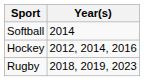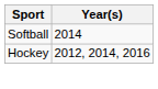 <table class="wikitable">
 <tr>
 <th>Sport</th>
 <th>Year(s)</th>
 </tr>
 <tr>
 <td>Softball</td>
 <td>2014</td>
 </tr>
 <tr>
 <td>Hockey</td>
 <td>2012, 2014, 2016</td>
 </tr>
-<tr>
-<td>Rugby</td>
-<td>2018, 2019, 2023</td>
-</tr>
 </table>
